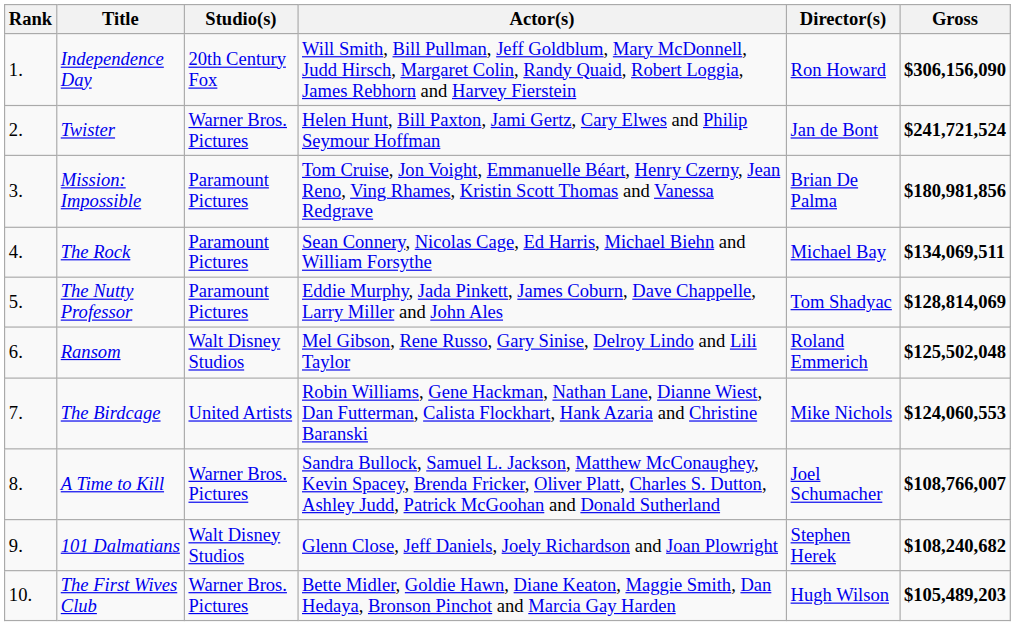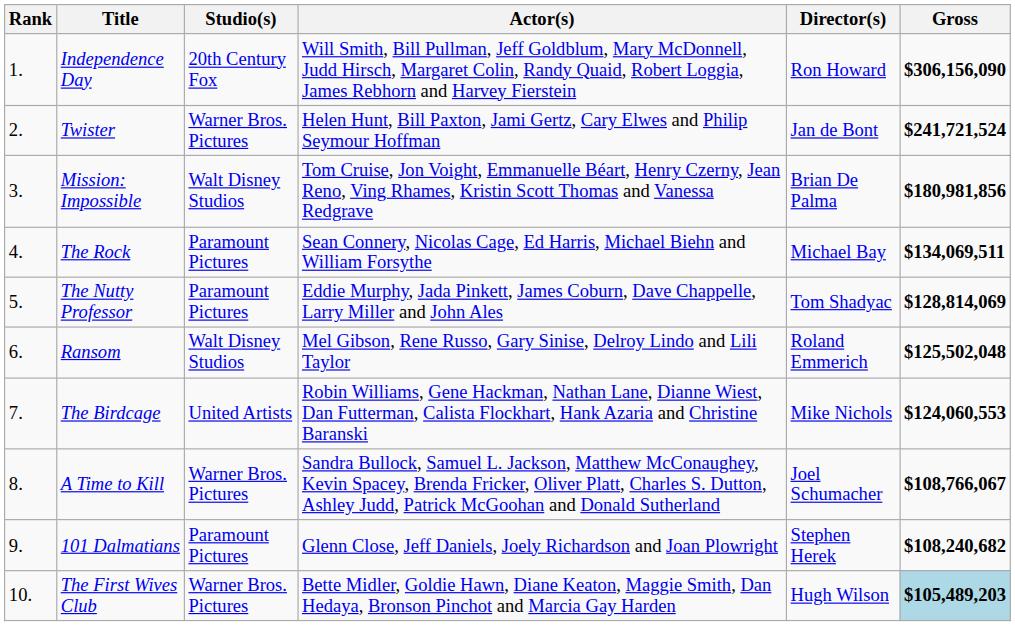 <table class="wikitable sortable">
 <tr>
 <th>Rank</th>
 <th>Title</th>
 <th>Studio(s)</th>
 <th>Actor(s)</th>
 <th>Director(s)</th>
 <th>Gross</th>
 </tr>
 <tr>
 <td>1.</td>
 <td><em><a href='#'>Independence Day</a></em></td>
 <td><a href='#'>20th Century Fox</a></td>
 <td><a href='#'>Will Smith</a>, <a href='#'>Bill Pullman</a>, <a href='#'>Jeff Goldblum</a>, <a href='#'>Mary McDonnell</a>, <a href='#'>Judd Hirsch</a>, <a href='#'>Margaret Colin</a>, <a href='#'>Randy Quaid</a>, <a href='#'>Robert Loggia</a>, <a href='#'>James Rebhorn</a> and <a href='#'>Harvey Fierstein</a></td>
 <td><a href='#'>Ron Howard</a></td>
 <td><strong>$306,156,090</strong></td>
 </tr>
 <tr>
 <td>2.</td>
 <td><em><a href='#'>Twister</a></em></td>
 <td><a href='#'>Warner Bros. Pictures</a></td>
 <td><a href='#'>Helen Hunt</a>, <a href='#'>Bill Paxton</a>, <a href='#'>Jami Gertz</a>, <a href='#'>Cary Elwes</a> and <a href='#'>Philip Seymour Hoffman</a></td>
 <td><a href='#'>Jan de Bont</a></td>
 <td><strong>$241,721,524</strong></td>
 </tr>
 <tr>
 <td>3.</td>
 <td><em><a href='#'>Mission: Impossible</a></em></td>
-<td><a href='#'>Paramount Pictures</a></td>
+<td><a href='#'>Walt Disney Studios</a></td>
 <td><a href='#'>Tom Cruise</a>, <a href='#'>Jon Voight</a>, <a href='#'>Emmanuelle Béart</a>, <a href='#'>Henry Czerny</a>, <a href='#'>Jean Reno</a>, <a href='#'>Ving Rhames</a>, <a href='#'>Kristin Scott Thomas</a> and <a href='#'>Vanessa Redgrave</a></td>
 <td><a href='#'>Brian De Palma</a></td>
 <td><strong>$180,981,856</strong></td>
 </tr>
 <tr>
 <td>4.</td>
 <td><em><a href='#'>The Rock</a></em></td>
 <td><a href='#'>Paramount Pictures</a></td>
 <td><a href='#'>Sean Connery</a>, <a href='#'>Nicolas Cage</a>, <a href='#'>Ed Harris</a>, <a href='#'>Michael Biehn</a> and <a href='#'>William Forsythe</a></td>
 <td><a href='#'>Michael Bay</a></td>
 <td><strong>$134,069,511</strong></td>
 </tr>
 <tr>
 <td>5.</td>
 <td><em><a href='#'>The Nutty Professor</a></em></td>
 <td><a href='#'>Paramount Pictures</a></td>
 <td><a href='#'>Eddie Murphy</a>, <a href='#'>Jada Pinkett</a>, <a href='#'>James Coburn</a>, <a href='#'>Dave Chappelle</a>, <a href='#'>Larry Miller</a> and <a href='#'>John Ales</a></td>
 <td><a href='#'>Tom Shadyac</a></td>
 <td><strong>$128,814,069</strong></td>
 </tr>
 <tr>
 <td>6.</td>
 <td><em><a href='#'>Ransom</a></em></td>
 <td><a href='#'>Walt Disney Studios</a></td>
 <td><a href='#'>Mel Gibson</a>, <a href='#'>Rene Russo</a>, <a href='#'>Gary Sinise</a>, <a href='#'>Delroy Lindo</a> and <a href='#'>Lili Taylor</a></td>
 <td><a href='#'>Roland Emmerich</a></td>
 <td><strong>$125,502,048</strong></td>
 </tr>
 <tr>
 <td>7.</td>
 <td><em><a href='#'>The Birdcage</a></em></td>
 <td><a href='#'>United Artists</a></td>
 <td><a href='#'>Robin Williams</a>, <a href='#'>Gene Hackman</a>, <a href='#'>Nathan Lane</a>, <a href='#'>Dianne Wiest</a>, <a href='#'>Dan Futterman</a>, <a href='#'>Calista Flockhart</a>, <a href='#'>Hank Azaria</a> and <a href='#'>Christine Baranski</a></td>
 <td><a href='#'>Mike Nichols</a></td>
 <td><strong>$124,060,553</strong></td>
 </tr>
 <tr>
 <td>8.</td>
 <td><em><a href='#'>A Time to Kill</a></em></td>
 <td><a href='#'>Warner Bros. Pictures</a></td>
 <td><a href='#'>Sandra Bullock</a>, <a href='#'>Samuel L. Jackson</a>, <a href='#'>Matthew McConaughey</a>, <a href='#'>Kevin Spacey</a>, <a href='#'>Brenda Fricker</a>, <a href='#'>Oliver Platt</a>, <a href='#'>Charles S. Dutton</a>, <a href='#'>Ashley Judd</a>, <a href='#'>Patrick McGoohan</a> and <a href='#'>Donald Sutherland</a></td>
 <td><a href='#'>Joel Schumacher</a></td>
-<td><strong>$108,766,007</strong></td>
+<td><strong>$108,766,067</strong></td>
 </tr>
 <tr>
 <td>9.</td>
 <td><em><a href='#'>101 Dalmatians</a></em></td>
-<td><a href='#'>Walt Disney Studios</a></td>
+<td><a href='#'>Paramount Pictures</a></td>
 <td><a href='#'>Glenn Close</a>, <a href='#'>Jeff Daniels</a>, <a href='#'>Joely Richardson</a> and <a href='#'>Joan Plowright</a></td>
 <td><a href='#'>Stephen Herek</a></td>
 <td><strong>$108,240,682</strong></td>
 </tr>
 <tr>
 <td>10.</td>
 <td><em><a href='#'>The First Wives Club</a></em></td>
 <td><a href='#'>Warner Bros. Pictures</a></td>
 <td><a href='#'>Bette Midler</a>, <a href='#'>Goldie Hawn</a>, <a href='#'>Diane Keaton</a>, <a href='#'>Maggie Smith</a>, <a href='#'>Dan Hedaya</a>, <a href='#'>Bronson Pinchot</a> and <a href='#'>Marcia Gay Harden</a></td>
 <td><a href='#'>Hugh Wilson</a></td>
-<td><strong>$105,489,203</strong></td>
+<td style="background: lightblue;"><strong>$105,489,203</strong></td>
 </tr>
 </table>
